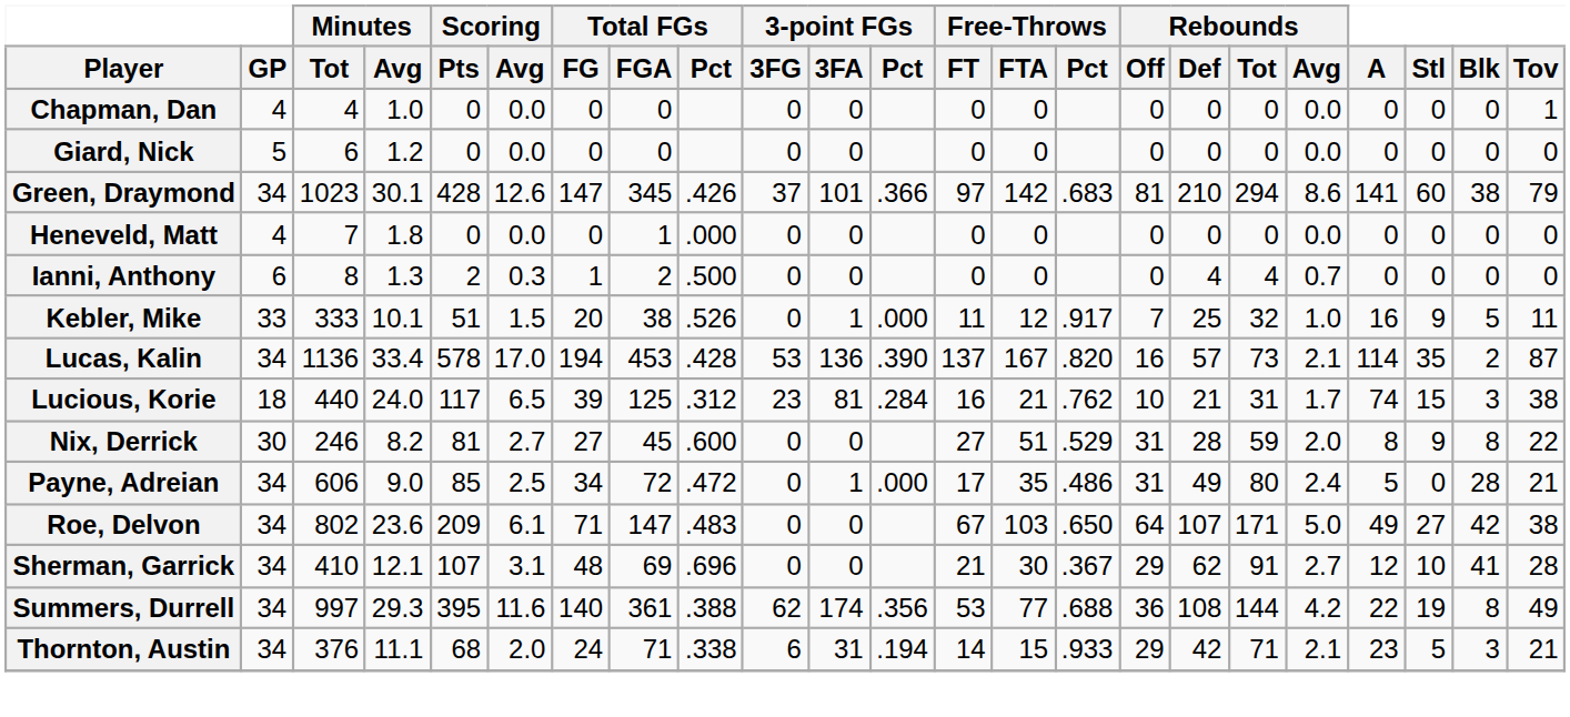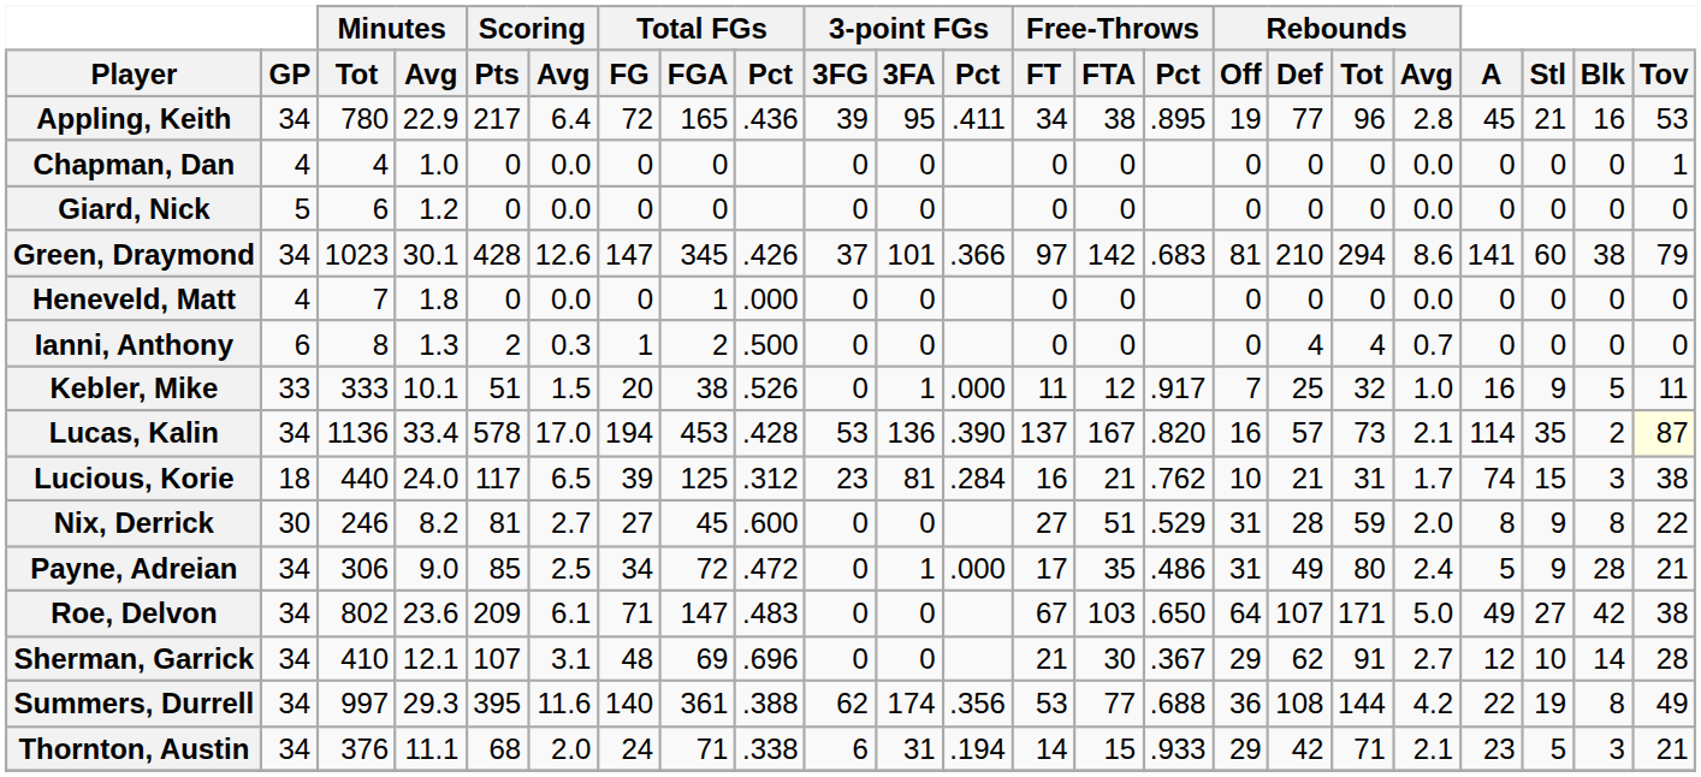 <table class="wikitable sortable" style="font-size:70%;">
 <tr>
 <th colspan="2" style="border-top-style:hidden; border-left-style:hidden; background: white;"></th>
 <th colspan="2" style=>Minutes</th>
 <th colspan="2" style=>Scoring</th>
 <th colspan="3" style=>Total FGs</th>
 <th colspan="3" style=>3-point FGs</th>
 <th colspan="3" style=>Free-Throws</th>
 <th colspan="4" style=>Rebounds</th>
 <th colspan="4" style="border-top-style:hidden; border-right-style:hidden; background: white;"></th>
 </tr>
 <tr>
 <th scope="col" style=>Player</th>
 <th scope="col" style=>GP</th>
 <th scope="col" style=>Tot</th>
 <th scope="col" style=>Avg</th>
 <th scope="col" style=>Pts</th>
 <th scope="col" style=>Avg</th>
 <th scope="col" style=>FG</th>
 <th scope="col" style=>FGA</th>
 <th scope="col" style=>Pct</th>
 <th scope="col" style=>3FG</th>
 <th scope="col" style=>3FA</th>
 <th scope="col" style=>Pct</th>
 <th scope="col" style=>FT</th>
 <th scope="col" style=>FTA</th>
 <th scope="col" style=>Pct</th>
 <th scope="col" style=>Off</th>
 <th scope="col" style=>Def</th>
 <th scope="col" style=>Tot</th>
 <th scope="col" style=>Avg</th>
 <th scope="col" style=>A</th>
 <th scope="col" style=>Stl</th>
 <th scope="col" style=>Blk</th>
 <th scope="col" style=>Tov</th>
+</tr>
+<tr>
+<th style=white-space:nowrap>Appling, Keith</th>
+<td align="right">34</td>
+<td align="right">780</td>
+<td style="text-align:right;">22.9</td>
+<td align="right">217</td>
+<td style="text-align:right;">6.4</td>
+<td align="right">72</td>
+<td align="right">165</td>
+<td align="right">.436</td>
+<td align="right">39</td>
+<td align="right">95</td>
+<td align="right">.411</td>
+<td align="right">34</td>
+<td align="right">38</td>
+<td align="right">.895</td>
+<td align="right">19</td>
+<td align="right">77</td>
+<td align="right">96</td>
+<td style="text-align:right;">2.8</td>
+<td align="right">45</td>
+<td align="right">21</td>
+<td align="right">16</td>
+<td align="right">53</td>
 </tr>
 <tr>
 <th style=white-space:nowrap>Chapman, Dan</th>
 <td align="right">4</td>
 <td align="right">4</td>
 <td align="right">1.0</td>
 <td align="right">0</td>
 <td align="right">0.0</td>
 <td align="right">0</td>
 <td align="right">0</td>
 <td style="text-align:right;"></td>
 <td align="right">0</td>
 <td align="right">0</td>
 <td style="text-align:right;"></td>
 <td align="right">0</td>
 <td align="right">0</td>
 <td style="text-align:right;"></td>
 <td align="right">0</td>
 <td align="right">0</td>
 <td align="right">0</td>
 <td align="right">0.0</td>
 <td align="right">0</td>
 <td align="right">0</td>
 <td align="right">0</td>
 <td align="right">1</td>
 </tr>
 <tr>
 <th style=white-space:nowrap>Giard, Nick</th>
 <td align="right">5</td>
 <td align="right">6</td>
 <td align="right">1.2</td>
 <td align="right">0</td>
 <td align="right">0.0</td>
 <td align="right">0</td>
 <td align="right">0</td>
 <td style="text-align:right;"></td>
 <td align="right">0</td>
 <td align="right">0</td>
 <td style="text-align:right;"></td>
 <td align="right">0</td>
 <td align="right">0</td>
 <td style="text-align:right;"></td>
 <td align="right">0</td>
 <td align="right">0</td>
 <td align="right">0</td>
 <td align="right">0.0</td>
 <td align="right">0</td>
 <td align="right">0</td>
 <td align="right">0</td>
 <td align="right">0</td>
 </tr>
 <tr>
 <th style=white-space:nowrap>Green, Draymond</th>
 <td align="right">34</td>
 <td align="right">1023</td>
 <td align="right">30.1</td>
 <td align="right">428</td>
 <td align="right">12.6</td>
 <td align="right">147</td>
 <td align="right">345</td>
 <td align="right">.426</td>
 <td align="right">37</td>
 <td align="right">101</td>
 <td align="right">.366</td>
 <td align="right">97</td>
 <td align="right">142</td>
 <td align="right">.683</td>
 <td align="right">81</td>
 <td align="right">210</td>
 <td align="right">294</td>
 <td align="right">8.6</td>
 <td align="right">141</td>
 <td align="right">60</td>
 <td align="right">38</td>
 <td align="right">79</td>
 </tr>
 <tr>
 <th style=white-space:nowrap>Heneveld, Matt</th>
 <td align="right">4</td>
 <td align="right">7</td>
 <td align="right">1.8</td>
 <td align="right">0</td>
 <td align="right">0.0</td>
 <td align="right">0</td>
 <td align="right">1</td>
 <td align="right">.000</td>
 <td align="right">0</td>
 <td align="right">0</td>
 <td style="text-align:right;"></td>
 <td align="right">0</td>
 <td align="right">0</td>
 <td style="text-align:right;"></td>
 <td align="right">0</td>
 <td align="right">0</td>
 <td align="right">0</td>
 <td align="right">0.0</td>
 <td align="right">0</td>
 <td align="right">0</td>
 <td align="right">0</td>
 <td align="right">0</td>
 </tr>
 <tr>
 <th style=white-space:nowrap>Ianni, Anthony</th>
 <td align="right">6</td>
 <td align="right">8</td>
 <td align="right">1.3</td>
 <td align="right">2</td>
 <td align="right">0.3</td>
 <td align="right">1</td>
 <td align="right">2</td>
 <td align="right">.500</td>
 <td align="right">0</td>
 <td align="right">0</td>
 <td style="text-align:right;"></td>
 <td align="right">0</td>
 <td align="right">0</td>
 <td style="text-align:right;"></td>
 <td align="right">0</td>
 <td align="right">4</td>
 <td align="right">4</td>
 <td align="right">0.7</td>
 <td align="right">0</td>
 <td align="right">0</td>
 <td align="right">0</td>
 <td align="right">0</td>
 </tr>
 <tr>
 <th style=white-space:nowrap>Kebler, Mike</th>
 <td align="right">33</td>
 <td align="right">333</td>
 <td align="right">10.1</td>
 <td align="right">51</td>
 <td align="right">1.5</td>
 <td align="right">20</td>
 <td align="right">38</td>
 <td align="right">.526</td>
 <td align="right">0</td>
 <td align="right">1</td>
 <td align="right">.000</td>
 <td align="right">11</td>
 <td align="right">12</td>
 <td align="right">.917</td>
 <td align="right">7</td>
 <td align="right">25</td>
 <td align="right">32</td>
 <td align="right">1.0</td>
 <td align="right">16</td>
 <td align="right">9</td>
 <td align="right">5</td>
 <td align="right">11</td>
 </tr>
 <tr>
 <th style=white-space:nowrap>Lucas, Kalin</th>
 <td align="right">34</td>
 <td align="right">1136</td>
 <td align="right">33.4</td>
 <td align="right">578</td>
 <td align="right">17.0</td>
 <td align="right">194</td>
 <td align="right">453</td>
 <td align="right">.428</td>
 <td align="right">53</td>
 <td align="right">136</td>
 <td align="right">.390</td>
 <td align="right">137</td>
 <td align="right">167</td>
 <td align="right">.820</td>
 <td align="right">16</td>
 <td align="right">57</td>
 <td align="right">73</td>
 <td align="right">2.1</td>
 <td align="right">114</td>
 <td align="right">35</td>
 <td align="right">2</td>
-<td align="right">87</td>
+<td align="right" style="background: lightyellow;">87</td>
 </tr>
 <tr>
 <th style=white-space:nowrap>Lucious, Korie</th>
 <td align="right">18</td>
 <td align="right">440</td>
 <td align="right">24.0</td>
 <td align="right">117</td>
 <td align="right">6.5</td>
 <td align="right">39</td>
 <td align="right">125</td>
 <td align="right">.312</td>
 <td align="right">23</td>
 <td align="right">81</td>
 <td align="right">.284</td>
 <td align="right">16</td>
 <td align="right">21</td>
 <td align="right">.762</td>
 <td align="right">10</td>
 <td align="right">21</td>
 <td align="right">31</td>
 <td align="right">1.7</td>
 <td align="right">74</td>
 <td align="right">15</td>
 <td align="right">3</td>
 <td align="right">38</td>
 </tr>
 <tr>
 <th style=white-space:nowrap>Nix, Derrick</th>
 <td align="right">30</td>
 <td align="right">246</td>
 <td align="right">8.2</td>
 <td align="right">81</td>
 <td align="right">2.7</td>
 <td align="right">27</td>
 <td align="right">45</td>
 <td align="right">.600</td>
 <td align="right">0</td>
 <td align="right">0</td>
 <td style="text-align:right;"></td>
 <td align="right">27</td>
 <td align="right">51</td>
 <td align="right">.529</td>
 <td align="right">31</td>
 <td align="right">28</td>
 <td align="right">59</td>
 <td align="right">2.0</td>
 <td align="right">8</td>
 <td align="right">9</td>
 <td align="right">8</td>
 <td align="right">22</td>
 </tr>
 <tr>
 <th style=white-space:nowrap>Payne, Adreian</th>
 <td align="right">34</td>
-<td align="right">606</td>
+<td align="right">306</td>
 <td align="right">9.0</td>
 <td align="right">85</td>
 <td align="right">2.5</td>
 <td align="right">34</td>
 <td align="right">72</td>
 <td align="right">.472</td>
 <td align="right">0</td>
 <td align="right">1</td>
 <td style="text-align:right;">.000</td>
 <td align="right">17</td>
 <td align="right">35</td>
 <td align="right">.486</td>
 <td align="right">31</td>
 <td align="right">49</td>
 <td align="right">80</td>
 <td align="right">2.4</td>
 <td align="right">5</td>
-<td align="right">0</td>
+<td align="right">9</td>
 <td align="right">28</td>
 <td align="right">21</td>
 </tr>
 <tr>
 <th style=white-space:nowrap>Roe, Delvon</th>
 <td align="right">34</td>
 <td align="right">802</td>
 <td align="right">23.6</td>
 <td align="right">209</td>
 <td align="right">6.1</td>
 <td align="right">71</td>
 <td align="right">147</td>
 <td align="right">.483</td>
 <td align="right">0</td>
 <td align="right">0</td>
 <td style="text-align:right;"></td>
 <td align="right">67</td>
 <td align="right">103</td>
 <td align="right">.650</td>
 <td align="right">64</td>
 <td align="right">107</td>
 <td align="right">171</td>
 <td align="right">5.0</td>
 <td align="right">49</td>
 <td align="right">27</td>
 <td align="right">42</td>
 <td align="right">38</td>
 </tr>
 <tr>
 <th style=white-space:nowrap>Sherman, Garrick</th>
 <td align="right">34</td>
 <td align="right">410</td>
 <td align="right">12.1</td>
 <td align="right">107</td>
 <td align="right">3.1</td>
 <td align="right">48</td>
 <td align="right">69</td>
 <td align="right">.696</td>
 <td align="right">0</td>
 <td align="right">0</td>
 <td style="text-align:right;"></td>
 <td align="right">21</td>
 <td align="right">30</td>
 <td style="text-align:right;">.367</td>
 <td align="right">29</td>
 <td align="right">62</td>
 <td align="right">91</td>
 <td align="right">2.7</td>
 <td align="right">12</td>
 <td align="right">10</td>
-<td align="right">41</td>
+<td align="right">14</td>
 <td align="right">28</td>
 </tr>
 <tr>
 <th style=white-space:nowrap>Summers, Durrell</th>
 <td align="right">34</td>
 <td align="right">997</td>
 <td align="right">29.3</td>
 <td align="right">395</td>
 <td align="right">11.6</td>
 <td align="right">140</td>
 <td align="right">361</td>
 <td align="right">.388</td>
 <td align="right">62</td>
 <td align="right">174</td>
 <td align="right">.356</td>
 <td align="right">53</td>
 <td align="right">77</td>
 <td align="right">.688</td>
 <td align="right">36</td>
 <td align="right">108</td>
 <td align="right">144</td>
 <td align="right">4.2</td>
 <td align="right">22</td>
 <td align="right">19</td>
 <td align="right">8</td>
 <td align="right">49</td>
 </tr>
 <tr>
 <th style=white-space:nowrap>Thornton, Austin</th>
 <td align="right">34</td>
 <td align="right">376</td>
 <td align="right">11.1</td>
 <td align="right">68</td>
 <td align="right">2.0</td>
 <td align="right">24</td>
 <td align="right">71</td>
 <td align="right">.338</td>
 <td align="right">6</td>
 <td align="right">31</td>
 <td align="right">.194</td>
 <td align="right">14</td>
 <td align="right">15</td>
 <td align="right">.933</td>
 <td align="right">29</td>
 <td align="right">42</td>
 <td align="right">71</td>
 <td align="right">2.1</td>
 <td align="right">23</td>
 <td align="right">5</td>
 <td align="right">3</td>
 <td align="right">21</td>
 </tr>
 <tr>
 </tr>
 </table>
